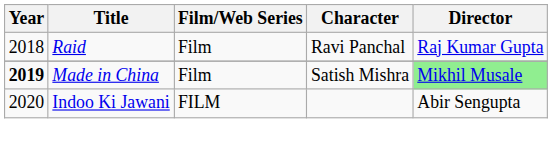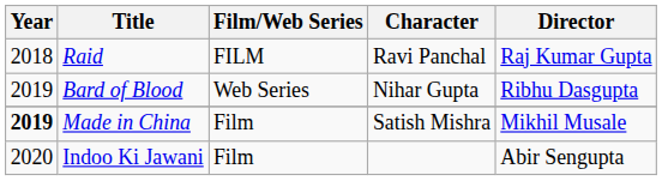 <table class="wikitable sortable">
 <tr>
 <th>Year</th>
 <th>Title</th>
 <th>Film/Web Series</th>
 <th>Character</th>
 <th>Director</th>
 </tr>
 <tr>
 <td>2018</td>
 <td><em><a href='#'>Raid</a></em></td>
-<td>Film</td>
+<td>FILM</td>
 <td>Ravi Panchal</td>
 <td><a href='#'>Raj Kumar Gupta</a></td>
+</tr>
+<tr>
+<td>2019</td>
+<td><em><a href='#'>Bard of Blood</a></em></td>
+<td>Web Series</td>
+<td>Nihar Gupta</td>
+<td><a href='#'>Ribhu Dasgupta</a></td>
 </tr>
 <tr>
 </tr>
 <tr>
 <td><strong>2019</strong></td>
 <td><em><a href='#'>Made in China</a></em></td>
 <td>Film</td>
 <td>Satish Mishra</td>
-<td style="background: lightgreen;"><a href='#'>Mikhil Musale</a></td>
+<td><a href='#'>Mikhil Musale</a></td>
 </tr>
 <tr>
 <td>2020</td>
 <td><a href='#'>Indoo Ki Jawani</a></td>
-<td>FILM</td>
+<td>Film</td>
 <td></td>
 <td>Abir Sengupta</td>
 </tr>
 </table>
